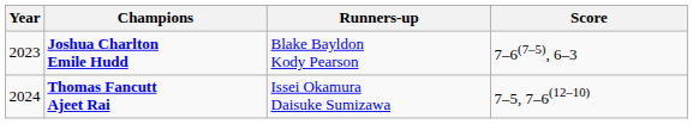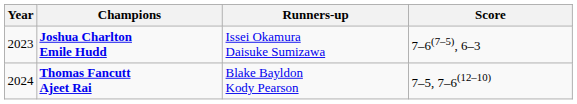 <table class="wikitable" style="font-size:90%">
 <tr>
 <th>Year</th>
 <th width="200">Champions</th>
 <th width="200">Runners-up</th>
 <th width="175">Score</th>
 </tr>
 <tr>
 <td>2023</td>
 <td> <strong><a href='#'>Joshua Charlton</a></strong><br> <strong><a href='#'>Emile Hudd</a></strong></td>
-<td> <a href='#'>Blake Bayldon</a><br> <a href='#'>Kody Pearson</a></td>
+<td> <a href='#'>Issei Okamura</a><br> <a href='#'>Daisuke Sumizawa</a></td>
 <td>7–6<sup>(7–5)</sup>, 6–3</td>
 </tr>
 <tr>
 <td>2024</td>
 <td> <strong><a href='#'>Thomas Fancutt</a></strong><br> <strong><a href='#'>Ajeet Rai</a></strong></td>
-<td> <a href='#'>Issei Okamura</a><br> <a href='#'>Daisuke Sumizawa</a></td>
+<td> <a href='#'>Blake Bayldon</a><br> <a href='#'>Kody Pearson</a></td>
 <td>7–5, 7–6<sup>(12–10)</sup></td>
 </tr>
 </table>
